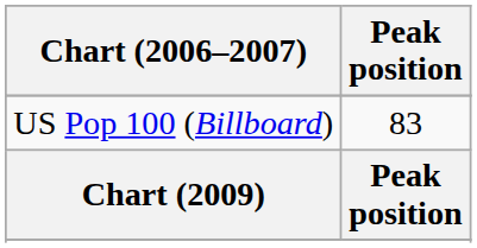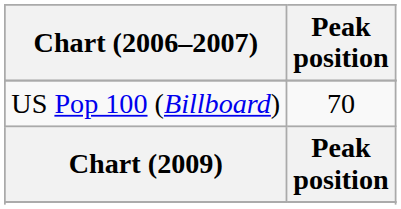 <table class="wikitable">
 <tr>
 <th>Chart (2006–2007)</th>
 <th>Peak<br>position</th>
 </tr>
 <tr>
 </tr>
 <tr>
 </tr>
 <tr>
 </tr>
 <tr>
 <td>US <a href='#'>Pop 100</a> (<em><a href='#'>Billboard</a></em>)</td>
-<td style="text-align:center;">83</td>
+<td style="text-align:center;">70</td>
 </tr>
 <tr>
 <th>Chart (2009)</th>
 <th>Peak<br>position</th>
 </tr>
 <tr>
 </tr>
 <tr>
 </tr>
 <tr>
 </tr>
 <tr>
 </tr>
 <tr>
 </tr>
 </table>
